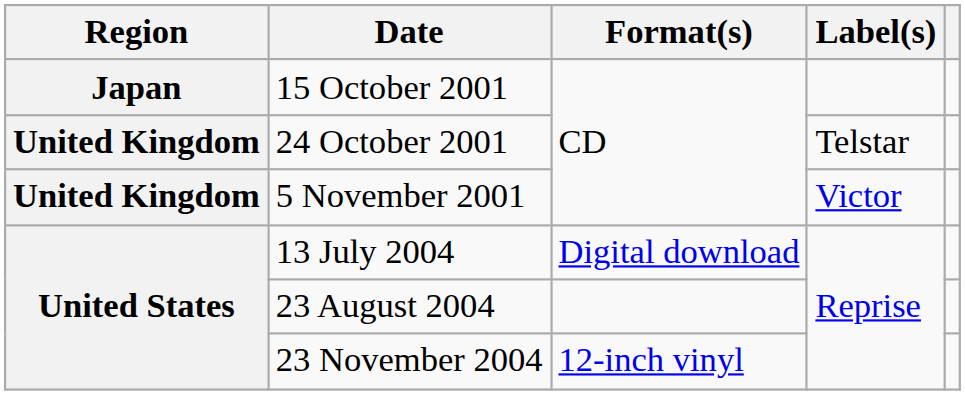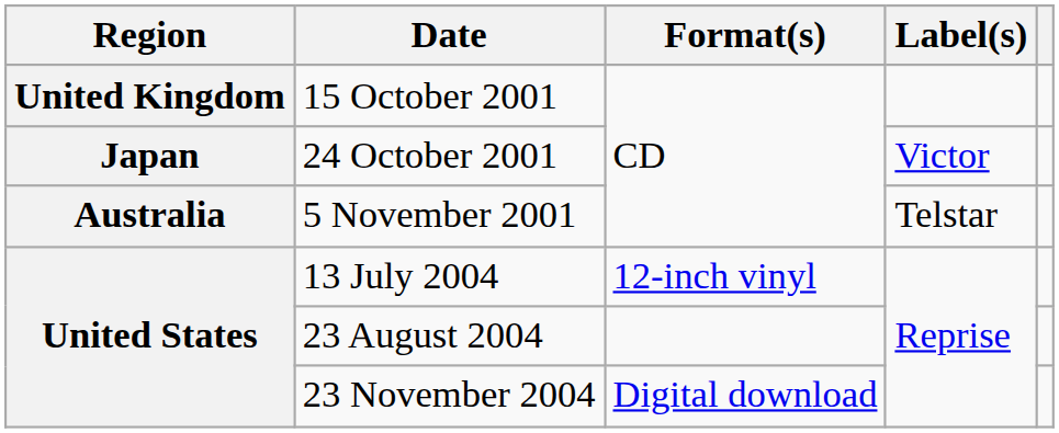 <table class="wikitable plainrowheaders">
 <tr>
 <th scope="col">Region</th>
 <th scope="col">Date</th>
 <th scope="col">Format(s)</th>
 <th scope="col">Label(s)</th>
 <th scope="col"></th>
 </tr>
 <tr>
-<th scope="row">Japan</th>
+<th scope="row">United Kingdom</th>
 <td>15 October 2001</td>
 <td rowspan="3">CD</td>
 <td></td>
 <td align="center"></td>
 </tr>
 <tr>
-<th scope="row">United Kingdom</th>
+<th scope="row">Japan</th>
 <td>24 October 2001</td>
-<td>Telstar</td>
+<td><a href='#'>Victor</a></td>
 <td align="center"></td>
 </tr>
 <tr>
-<th scope="row">United Kingdom</th>
+<th scope="row">Australia</th>
 <td>5 November 2001</td>
-<td><a href='#'>Victor</a></td>
+<td>Telstar</td>
 <td align="center"></td>
 </tr>
 <tr>
 <th rowspan="3" scope="row">United States</th>
 <td>13 July 2004</td>
-<td><a href='#'>Digital download</a></td>
+<td><a href='#'>12-inch vinyl</a></td>
 <td rowspan="3"><a href='#'>Reprise</a></td>
 <td align="center"></td>
 </tr>
 <tr>
 <td>23 August 2004</td>
 <td></td>
 <td align="center"></td>
 </tr>
 <tr>
 <td>23 November 2004</td>
-<td><a href='#'>12-inch vinyl</a></td>
+<td><a href='#'>Digital download</a></td>
 <td align="center"></td>
 </tr>
 </table>
